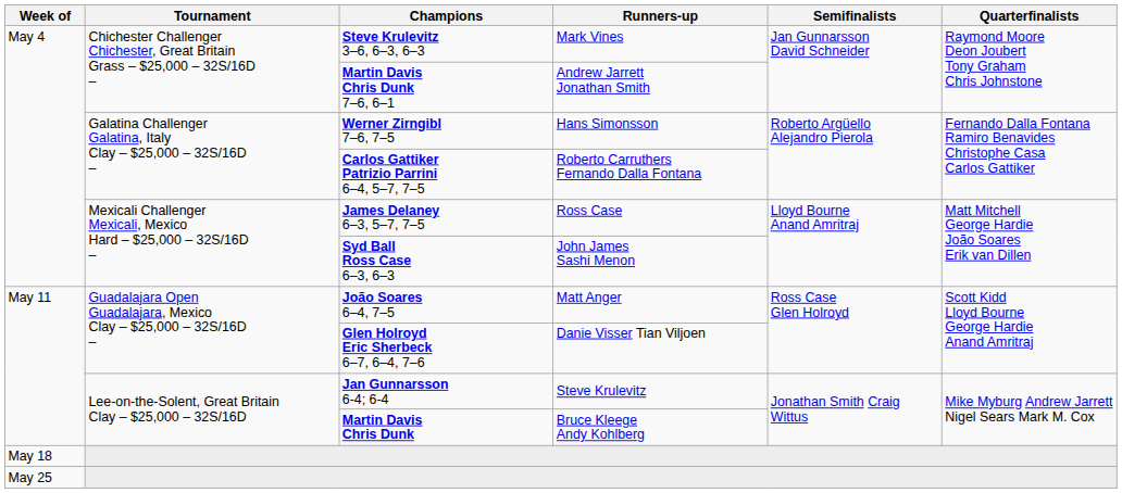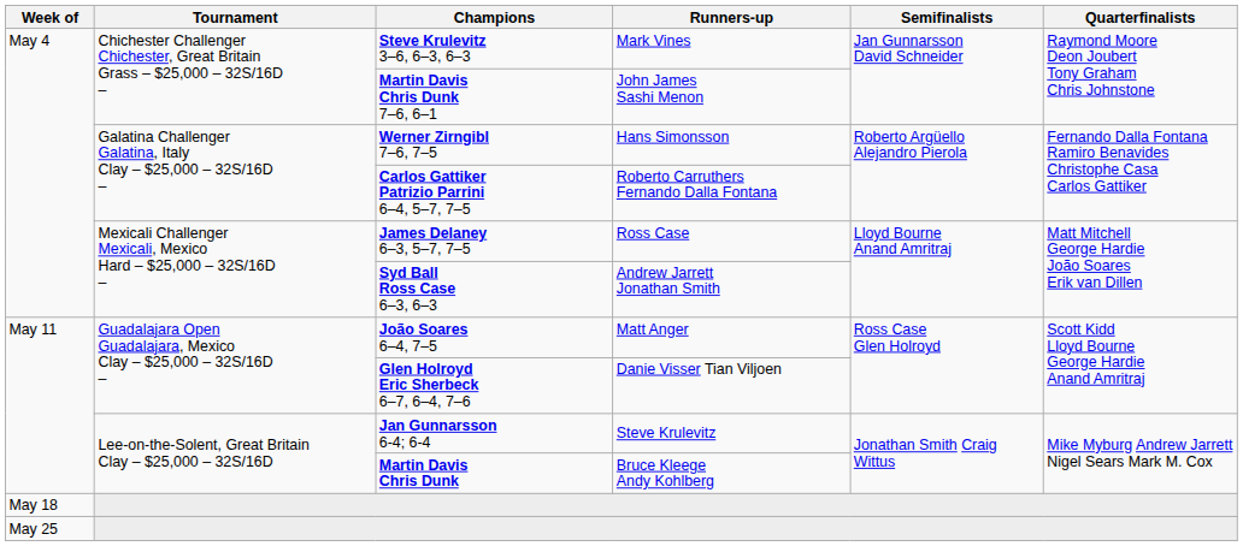 <table class="wikitable" style="font-size:85%;">
 <tr>
 <th width="75">Week of</th>
 <th width="250">Tournament</th>
 <th width="210">Champions</th>
 <th width="210">Runners-up</th>
 <th width="170">Semifinalists</th>
 <th width="170">Quarterfinalists</th>
 </tr>
 <tr valign="top">
 <td rowspan="6">May 4</td>
 <td rowspan="2">Chichester Challenger<br> <a href='#'>Chichester</a>, Great Britain<br>Grass – $25,000 – 32S/16D<br>  – </td>
 <td> <strong><a href='#'>Steve Krulevitz</a></strong> <br>3–6, 6–3, 6–3</td>
 <td> <a href='#'>Mark Vines</a></td>
 <td rowspan="2"> <a href='#'>Jan Gunnarsson</a> <br>  <a href='#'>David Schneider</a></td>
 <td rowspan="2"> <a href='#'>Raymond Moore</a> <br>  <a href='#'>Deon Joubert</a> <br> <a href='#'>Tony Graham</a> <br>  <a href='#'>Chris Johnstone</a></td>
 </tr>
 <tr valign="top">
 <td> <strong><a href='#'>Martin Davis</a></strong> <br> <strong><a href='#'>Chris Dunk</a></strong><br>7–6, 6–1</td>
-<td> <a href='#'>Andrew Jarrett</a> <br> <a href='#'>Jonathan Smith</a></td>
+<td> <a href='#'>John James</a> <br> <a href='#'>Sashi Menon</a></td>
 </tr>
 <tr valign="top">
 <td rowspan="2">Galatina Challenger<br> <a href='#'>Galatina</a>, Italy<br>Clay – $25,000 – 32S/16D<br>  – </td>
 <td> <strong><a href='#'>Werner Zirngibl</a></strong> <br>7–6, 7–5</td>
 <td> <a href='#'>Hans Simonsson</a></td>
 <td rowspan="2"> <a href='#'>Roberto Argüello</a> <br>  <a href='#'>Alejandro Pierola</a></td>
 <td rowspan="2"> <a href='#'>Fernando Dalla Fontana</a> <br>  <a href='#'>Ramiro Benavides</a> <br> <a href='#'>Christophe Casa</a> <br>  <a href='#'>Carlos Gattiker</a></td>
 </tr>
 <tr valign="top">
 <td> <strong><a href='#'>Carlos Gattiker</a></strong> <br> <strong><a href='#'>Patrizio Parrini</a></strong><br>6–4, 5–7, 7–5</td>
 <td> <a href='#'>Roberto Carruthers</a> <br> <a href='#'>Fernando Dalla Fontana</a></td>
 </tr>
 <tr valign="top">
 <td rowspan="2">Mexicali Challenger<br> <a href='#'>Mexicali</a>, Mexico<br>Hard – $25,000 – 32S/16D<br>  – </td>
 <td> <strong><a href='#'>James Delaney</a></strong> <br>6–3, 5–7, 7–5</td>
 <td> <a href='#'>Ross Case</a></td>
 <td rowspan="2"> <a href='#'>Lloyd Bourne</a> <br>  <a href='#'>Anand Amritraj</a></td>
 <td rowspan="2"> <a href='#'>Matt Mitchell</a> <br>  <a href='#'>George Hardie</a> <br> <a href='#'>João Soares</a> <br>  <a href='#'>Erik van Dillen</a></td>
 </tr>
 <tr valign="top">
 <td> <strong><a href='#'>Syd Ball</a></strong> <br> <strong><a href='#'>Ross Case</a></strong><br>6–3, 6–3</td>
-<td> <a href='#'>John James</a> <br> <a href='#'>Sashi Menon</a></td>
+<td> <a href='#'>Andrew Jarrett</a> <br> <a href='#'>Jonathan Smith</a></td>
 </tr>
 <tr valign="top">
 <td rowspan="4">May 11</td>
 <td rowspan="2"><a href='#'>Guadalajara Open</a><br> <a href='#'>Guadalajara</a>, Mexico<br>Clay – $25,000 – 32S/16D<br>  – </td>
 <td> <strong><a href='#'>João Soares</a></strong> <br>6–4, 7–5</td>
 <td> <a href='#'>Matt Anger</a></td>
 <td rowspan="2"> <a href='#'>Ross Case</a> <br>  <a href='#'>Glen Holroyd</a></td>
 <td rowspan="2"> <a href='#'>Scott Kidd</a> <br>  <a href='#'>Lloyd Bourne</a> <br> <a href='#'>George Hardie</a> <br>  <a href='#'>Anand Amritraj</a></td>
 </tr>
 <tr valign="top">
 <td> <strong><a href='#'>Glen Holroyd</a></strong> <br> <strong><a href='#'>Eric Sherbeck</a></strong><br>6–7, 6–4, 7–6</td>
 <td> <a href='#'>Danie Visser</a>           Tian Viljoen</td>
 </tr>
 <tr>
 <td rowspan="2">Lee-on-the-Solent, Great Britain<br>Clay – $25,000 – 32S/16D</td>
 <td><strong> <a href='#'>Jan Gunnarsson</a></strong><br>6-4; 6-4</td>
 <td> <a href='#'>Steve Krulevitz</a> <br></td>
 <td rowspan="2"> <a href='#'>Jonathan Smith</a> <a href='#'>Craig Wittus</a></td>
 <td rowspan="2"> <a href='#'>Mike Myburg</a>          <a href='#'>Andrew Jarrett</a>   Nigel Sears         Mark M. Cox</td>
 </tr>
 <tr>
 <td> <strong><a href='#'>Martin Davis</a></strong> <br> <strong><a href='#'>Chris Dunk</a></strong></td>
 <td> <a href='#'>Bruce Kleege</a> <br> <a href='#'>Andy Kohlberg</a></td>
 </tr>
 <tr valign="top">
 <td rowspan="1">May 18</td>
 <td colspan="5" bgcolor="#ededed"></td>
 </tr>
 <tr valign="top">
 <td rowspan="1">May 25</td>
 <td colspan="5" bgcolor="#ededed"></td>
 </tr>
 </table>
